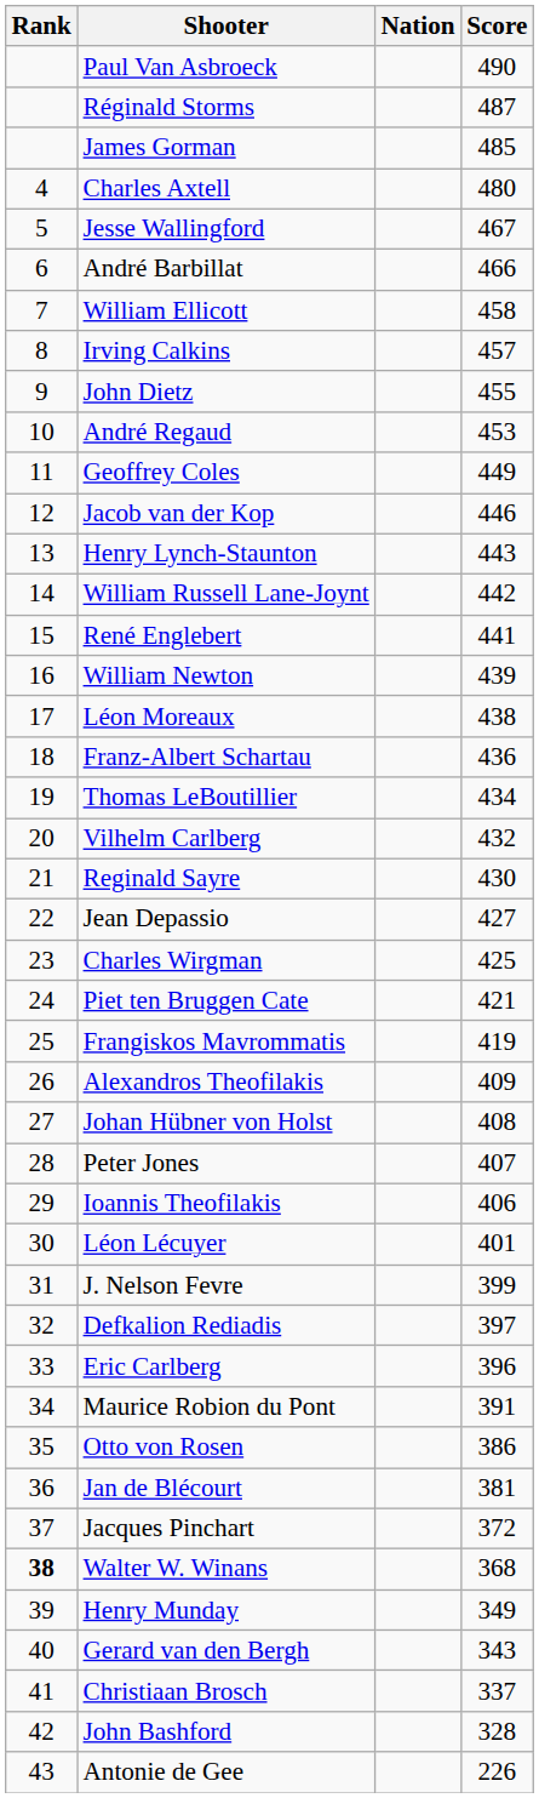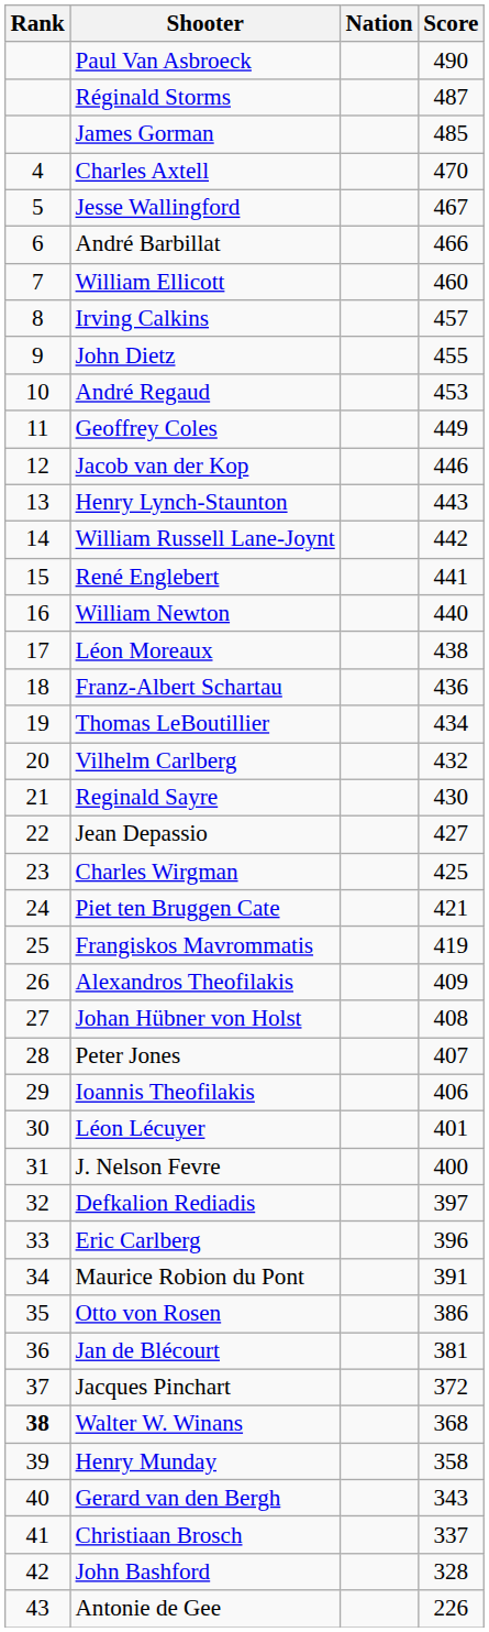 <table class="wikitable sortable" style="text-align:center">
 <tr>
 <th>Rank</th>
 <th>Shooter</th>
 <th>Nation</th>
 <th>Score</th>
 </tr>
 <tr>
 <td></td>
 <td align=left><a href='#'>Paul Van Asbroeck</a></td>
 <td align=left></td>
 <td>490</td>
 </tr>
 <tr>
 <td></td>
 <td align=left><a href='#'>Réginald Storms</a></td>
 <td align=left></td>
 <td>487</td>
 </tr>
 <tr>
 <td></td>
 <td align=left><a href='#'>James Gorman</a></td>
 <td align=left></td>
 <td>485</td>
 </tr>
 <tr>
 <td>4</td>
 <td align=left><a href='#'>Charles Axtell</a></td>
 <td align=left></td>
-<td>480</td>
+<td>470</td>
 </tr>
 <tr>
 <td>5</td>
 <td align=left><a href='#'>Jesse Wallingford</a></td>
 <td align=left></td>
 <td>467</td>
 </tr>
 <tr>
 <td>6</td>
 <td align=left>André Barbillat</td>
 <td align=left></td>
 <td>466</td>
 </tr>
 <tr>
 <td>7</td>
 <td align=left><a href='#'>William Ellicott</a></td>
 <td align=left></td>
-<td>458</td>
+<td>460</td>
 </tr>
 <tr>
 <td>8</td>
 <td align=left><a href='#'>Irving Calkins</a></td>
 <td align=left></td>
 <td>457</td>
 </tr>
 <tr>
 <td>9</td>
 <td align=left><a href='#'>John Dietz</a></td>
 <td align=left></td>
 <td>455</td>
 </tr>
 <tr>
 <td>10</td>
 <td align=left><a href='#'>André Regaud</a></td>
 <td align=left></td>
 <td>453</td>
 </tr>
 <tr>
 <td>11</td>
 <td align=left><a href='#'>Geoffrey Coles</a></td>
 <td align=left></td>
 <td>449</td>
 </tr>
 <tr>
 <td>12</td>
 <td align=left><a href='#'>Jacob van der Kop</a></td>
 <td align=left></td>
 <td>446</td>
 </tr>
 <tr>
 <td>13</td>
 <td align=left><a href='#'>Henry Lynch-Staunton</a></td>
 <td align=left></td>
 <td>443</td>
 </tr>
 <tr>
 <td>14</td>
 <td align=left><a href='#'>William Russell Lane-Joynt</a></td>
 <td align=left></td>
 <td>442</td>
 </tr>
 <tr>
 <td>15</td>
 <td align=left><a href='#'>René Englebert</a></td>
 <td align=left></td>
 <td>441</td>
 </tr>
 <tr>
 <td>16</td>
 <td align=left><a href='#'>William Newton</a></td>
 <td align=left></td>
-<td>439</td>
+<td>440</td>
 </tr>
 <tr>
 <td>17</td>
 <td align=left><a href='#'>Léon Moreaux</a></td>
 <td align=left></td>
 <td>438</td>
 </tr>
 <tr>
 <td>18</td>
 <td align=left><a href='#'>Franz-Albert Schartau</a></td>
 <td align=left></td>
 <td>436</td>
 </tr>
 <tr>
 <td>19</td>
 <td align=left><a href='#'>Thomas LeBoutillier</a></td>
 <td align=left></td>
 <td>434</td>
 </tr>
 <tr>
 <td>20</td>
 <td align=left><a href='#'>Vilhelm Carlberg</a></td>
 <td align=left></td>
 <td>432</td>
 </tr>
 <tr>
 <td>21</td>
 <td align=left><a href='#'>Reginald Sayre</a></td>
 <td align=left></td>
 <td>430</td>
 </tr>
 <tr>
 <td>22</td>
 <td align=left>Jean Depassio</td>
 <td align=left></td>
 <td>427</td>
 </tr>
 <tr>
 <td>23</td>
 <td align=left><a href='#'>Charles Wirgman</a></td>
 <td align=left></td>
 <td>425</td>
 </tr>
 <tr>
 <td>24</td>
 <td align=left><a href='#'>Piet ten Bruggen Cate</a></td>
 <td align=left></td>
 <td>421</td>
 </tr>
 <tr>
 <td>25</td>
 <td align=left><a href='#'>Frangiskos Mavrommatis</a></td>
 <td align=left></td>
 <td>419</td>
 </tr>
 <tr>
 <td>26</td>
 <td align=left><a href='#'>Alexandros Theofilakis</a></td>
 <td align=left></td>
 <td>409</td>
 </tr>
 <tr>
 <td>27</td>
 <td align=left><a href='#'>Johan Hübner von Holst</a></td>
 <td align=left></td>
 <td>408</td>
 </tr>
 <tr>
 <td>28</td>
 <td align=left>Peter Jones</td>
 <td align=left></td>
 <td>407</td>
 </tr>
 <tr>
 <td>29</td>
 <td align=left><a href='#'>Ioannis Theofilakis</a></td>
 <td align=left></td>
 <td>406</td>
 </tr>
 <tr>
 <td>30</td>
 <td align=left><a href='#'>Léon Lécuyer</a></td>
 <td align=left></td>
 <td>401</td>
 </tr>
 <tr>
 <td>31</td>
 <td align=left>J. Nelson Fevre</td>
 <td align=left></td>
-<td>399</td>
+<td>400</td>
 </tr>
 <tr>
 <td>32</td>
 <td align=left><a href='#'>Defkalion Rediadis</a></td>
 <td align=left></td>
 <td>397</td>
 </tr>
 <tr>
 <td>33</td>
 <td align=left><a href='#'>Eric Carlberg</a></td>
 <td align=left></td>
 <td>396</td>
 </tr>
 <tr>
 <td>34</td>
 <td align=left>Maurice Robion du Pont</td>
 <td align=left></td>
 <td>391</td>
 </tr>
 <tr>
 <td>35</td>
 <td align=left><a href='#'>Otto von Rosen</a></td>
 <td align=left></td>
 <td>386</td>
 </tr>
 <tr>
 <td>36</td>
 <td align=left><a href='#'>Jan de Blécourt</a></td>
 <td align=left></td>
 <td>381</td>
 </tr>
 <tr>
 <td>37</td>
 <td align=left>Jacques Pinchart</td>
 <td align=left></td>
 <td>372</td>
 </tr>
 <tr>
 <td><strong>38</strong></td>
 <td align=left><a href='#'>Walter W. Winans</a></td>
 <td align=left></td>
 <td>368</td>
 </tr>
 <tr>
 <td>39</td>
 <td align=left><a href='#'>Henry Munday</a></td>
 <td align=left></td>
-<td>349</td>
+<td>358</td>
 </tr>
 <tr>
 <td>40</td>
 <td align=left><a href='#'>Gerard van den Bergh</a></td>
 <td align=left></td>
 <td>343</td>
 </tr>
 <tr>
 <td>41</td>
 <td align=left><a href='#'>Christiaan Brosch</a></td>
 <td align=left></td>
 <td>337</td>
 </tr>
 <tr>
 <td>42</td>
 <td align=left><a href='#'>John Bashford</a></td>
 <td align=left></td>
 <td>328</td>
 </tr>
 <tr>
 <td>43</td>
 <td align=left>Antonie de Gee</td>
 <td align=left></td>
 <td>226</td>
 </tr>
 </table>
